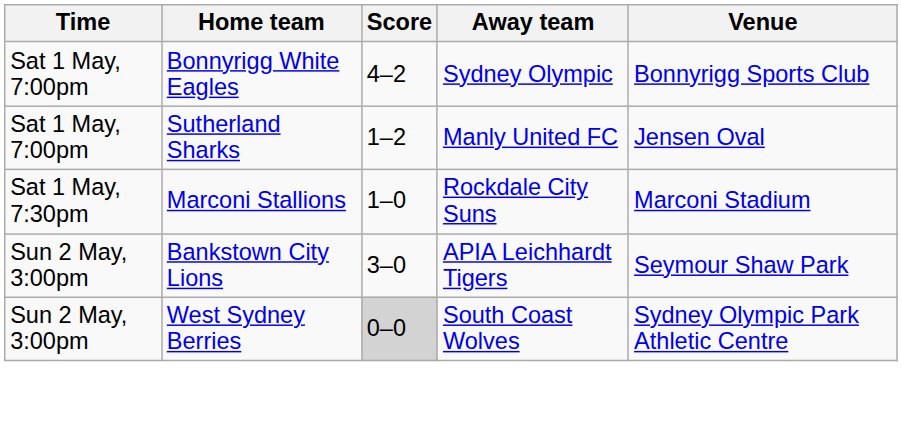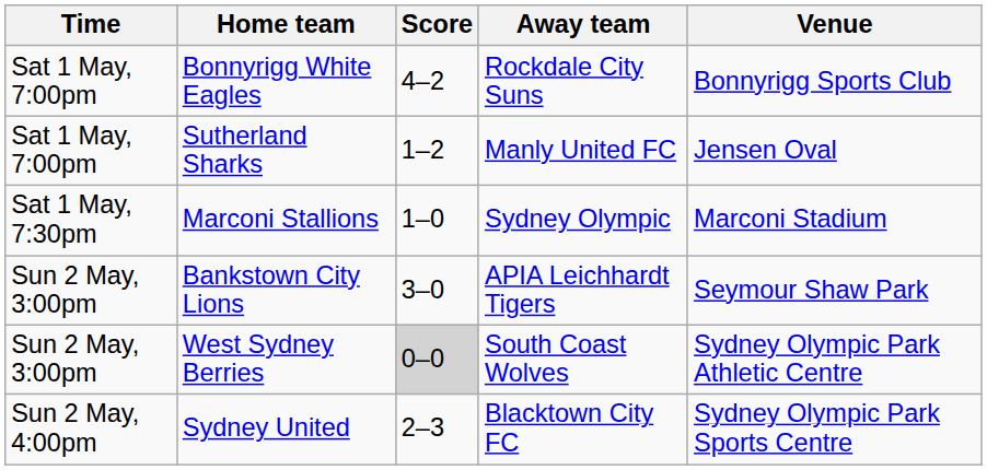 <table class="wikitable">
 <tr>
 <th>Time</th>
 <th>Home team</th>
 <th>Score</th>
 <th>Away team</th>
 <th>Venue</th>
 </tr>
 <tr>
 <td>Sat 1 May, 7:00pm</td>
 <td><a href='#'>Bonnyrigg White Eagles</a></td>
 <td>4–2</td>
-<td><a href='#'>Sydney Olympic</a></td>
+<td><a href='#'>Rockdale City Suns</a></td>
 <td><a href='#'>Bonnyrigg Sports Club</a></td>
 </tr>
 <tr>
 <td>Sat 1 May, 7:00pm</td>
 <td><a href='#'>Sutherland Sharks</a></td>
 <td>1–2</td>
 <td><a href='#'>Manly United FC</a></td>
 <td><a href='#'>Jensen Oval</a></td>
 </tr>
 <tr>
 <td>Sat 1 May, 7:30pm</td>
 <td><a href='#'>Marconi Stallions</a></td>
 <td>1–0</td>
-<td><a href='#'>Rockdale City Suns</a></td>
+<td><a href='#'>Sydney Olympic</a></td>
 <td><a href='#'>Marconi Stadium</a></td>
 </tr>
 <tr>
 <td>Sun 2 May, 3:00pm</td>
 <td><a href='#'>Bankstown City Lions</a></td>
 <td>3–0</td>
 <td><a href='#'>APIA Leichhardt Tigers</a></td>
 <td><a href='#'>Seymour Shaw Park</a></td>
 </tr>
 <tr>
 <td>Sun 2 May, 3:00pm</td>
 <td><a href='#'>West Sydney Berries</a></td>
 <td style="background: lightgrey;">0–0</td>
 <td><a href='#'>South Coast Wolves</a></td>
 <td><a href='#'>Sydney Olympic Park Athletic Centre</a></td>
 </tr>
+<tr>
+<td>Sun 2 May, 4:00pm</td>
+<td><a href='#'>Sydney United</a></td>
+<td>2–3</td>
+<td><a href='#'>Blacktown City FC</a></td>
+<td><a href='#'>Sydney Olympic Park Sports Centre</a></td>
+</tr>
 </table>
